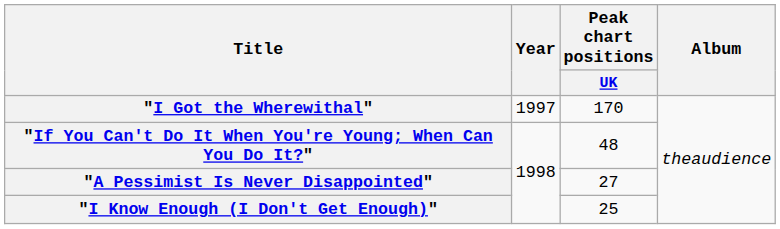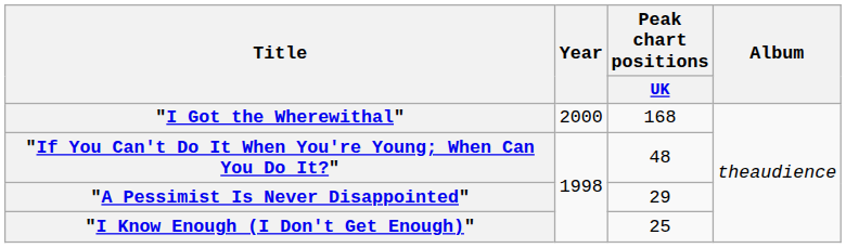 <table class="wikitable plainrowheaders" style="text-align:center;" border="1">
 <tr>
 <th scope="col" rowspan="2" style="width:30em;">Title</th>
 <th scope="col" rowspan="2">Year</th>
 <th scope="col">Peak chart positions</th>
 <th scope="col" rowspan="2">Album</th>
 </tr>
 <tr>
 <th scope="col" style="width:3em;font-size:90%;"><a href='#'>UK</a><br></th>
 </tr>
 <tr>
 <th scope="row">"<a href='#'>I Got the Wherewithal</a>"</th>
-<td>1997</td>
-<td>170</td>
+<td>2000</td>
+<td>168</td>
 <td rowspan="4"><em>theaudience</em></td>
 </tr>
 <tr>
 <th scope="row">"<a href='#'>If You Can't Do It When You're Young; When Can You Do It?</a>"</th>
 <td rowspan="3">1998</td>
 <td>48</td>
 </tr>
 <tr>
 <th scope="row">"<a href='#'>A Pessimist Is Never Disappointed</a>"</th>
-<td>27</td>
+<td>29</td>
 </tr>
 <tr>
 <th scope="row">"<a href='#'>I Know Enough (I Don't Get Enough)</a>"</th>
 <td>25</td>
 </tr>
 </table>
